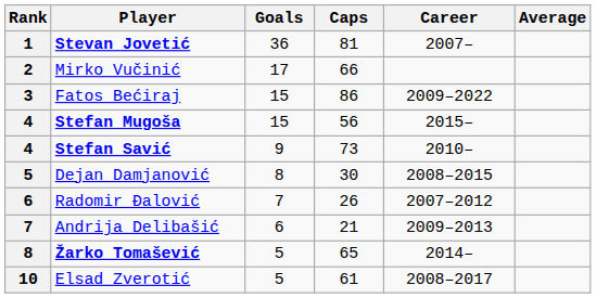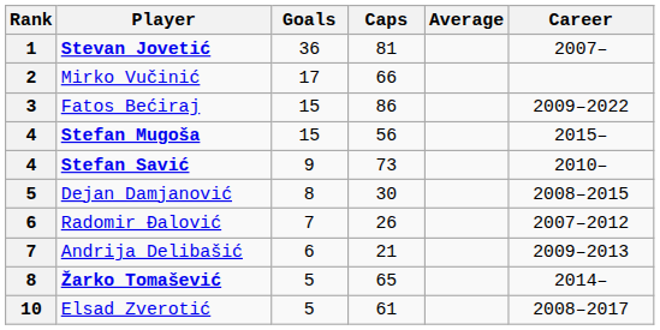 <table class="wikitable sortable" style="text-align:center;">
 <tr>
 <th width="30">Rank</th>
 <th width="150">Player</th>
 <th width="50">Goals</th>
 <th width="50">Caps</th>
+<th width="50">Average</th>
 <th width="100">Career</th>
-<th width="50">Average</th>
 </tr>
 <tr>
 <th>1</th>
 <td align=left><strong><a href='#'>Stevan Jovetić</a></strong></td>
 <td>36</td>
 <td>81</td>
+<td></td>
 <td>2007–</td>
-<td></td>
 </tr>
 <tr>
 <th>2</th>
 <td align=left><a href='#'>Mirko Vučinić</a></td>
 <td>17</td>
 <td>66</td>
 <td></td>
 <td></td>
 </tr>
 <tr>
 <th>3</th>
 <td align=left><a href='#'>Fatos Bećiraj</a></td>
 <td>15</td>
 <td>86</td>
+<td></td>
 <td>2009–2022</td>
-<td></td>
 </tr>
 <tr>
 <th>4</th>
 <td align=left><strong><a href='#'>Stefan Mugoša</a></strong></td>
 <td>15</td>
 <td>56</td>
+<td></td>
 <td>2015–</td>
-<td></td>
 </tr>
 <tr>
 <th>4</th>
 <td align=left><strong><a href='#'>Stefan Savić</a></strong></td>
 <td>9</td>
 <td>73</td>
+<td></td>
 <td>2010–</td>
-<td></td>
 </tr>
 <tr>
 <th>5</th>
 <td align=left><a href='#'>Dejan Damjanović</a></td>
 <td>8</td>
 <td>30</td>
+<td></td>
 <td>2008–2015</td>
-<td></td>
 </tr>
 <tr>
 <th>6</th>
 <td align=left><a href='#'>Radomir Đalović</a></td>
 <td>7</td>
 <td>26</td>
+<td></td>
 <td>2007–2012</td>
-<td></td>
 </tr>
 <tr>
 <th>7</th>
 <td align=left><a href='#'>Andrija Delibašić</a></td>
 <td>6</td>
 <td>21</td>
+<td></td>
 <td>2009–2013</td>
-<td></td>
 </tr>
 <tr>
 <th>8</th>
 <td align=left><strong><a href='#'>Žarko Tomašević</a></strong></td>
 <td>5</td>
 <td>65</td>
+<td></td>
 <td>2014–</td>
-<td></td>
 </tr>
 <tr>
 <th>10</th>
 <td align=left><a href='#'>Elsad Zverotić</a></td>
 <td>5</td>
 <td>61</td>
+<td></td>
 <td>2008–2017</td>
-<td></td>
 </tr>
 </table>
